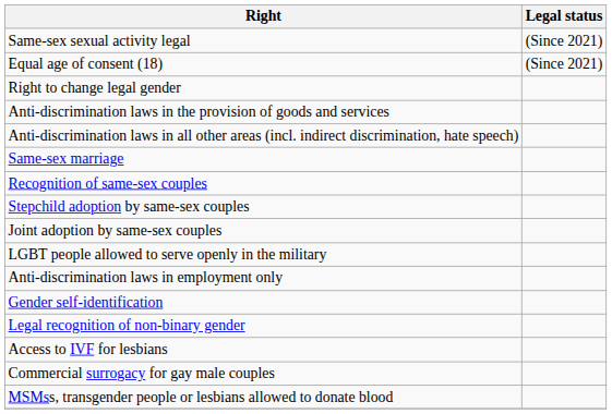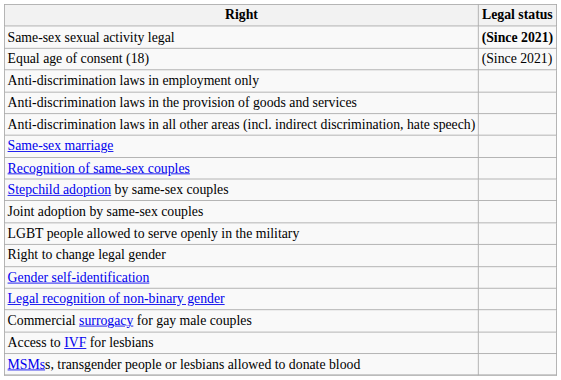 <table class="wikitable">
 <tr>
 <th>Right</th>
 <th>Legal status</th>
 </tr>
 <tr>
 <td>Same-sex sexual activity legal</td>
-<td> (Since 2021)</td>
+<td><strong> (Since 2021)</strong></td>
 </tr>
 <tr>
 <td>Equal age of consent (18)</td>
 <td> (Since 2021)</td>
 </tr>
 <tr>
-<td>Right to change legal gender</td>
+<td>Anti-discrimination laws in employment only</td>
 <td></td>
 </tr>
 <tr>
 <td>Anti-discrimination laws in the provision of goods and services</td>
 <td></td>
 </tr>
 <tr>
 <td>Anti-discrimination laws in all other areas (incl. indirect discrimination, hate speech)</td>
 <td></td>
 </tr>
 <tr>
 <td><a href='#'>Same-sex marriage</a></td>
 <td></td>
 </tr>
 <tr>
 <td><a href='#'>Recognition of same-sex couples</a></td>
 <td></td>
 </tr>
 <tr>
 <td><a href='#'>Stepchild adoption</a> by same-sex couples</td>
 <td></td>
 </tr>
 <tr>
 <td>Joint adoption by same-sex couples</td>
 <td></td>
 </tr>
 <tr>
 <td>LGBT people allowed to serve openly in the military</td>
 <td></td>
 </tr>
 <tr>
-<td>Anti-discrimination laws in employment only</td>
+<td>Right to change legal gender</td>
 <td></td>
 </tr>
 <tr>
 <td><a href='#'>Gender self-identification</a></td>
 <td></td>
 </tr>
 <tr>
 <td><a href='#'>Legal recognition of non-binary gender</a></td>
 <td></td>
 </tr>
 <tr>
-<td>Access to <a href='#'>IVF</a> for lesbians</td>
+<td>Commercial <a href='#'>surrogacy</a> for gay male couples</td>
 <td></td>
 </tr>
 <tr>
-<td>Commercial <a href='#'>surrogacy</a> for gay male couples</td>
+<td>Access to <a href='#'>IVF</a> for lesbians</td>
 <td></td>
 </tr>
 <tr>
 <td><a href='#'>MSMs</a>s, transgender people or lesbians allowed to donate blood</td>
 <td></td>
 </tr>
 <tr>
 </tr>
 </table>
